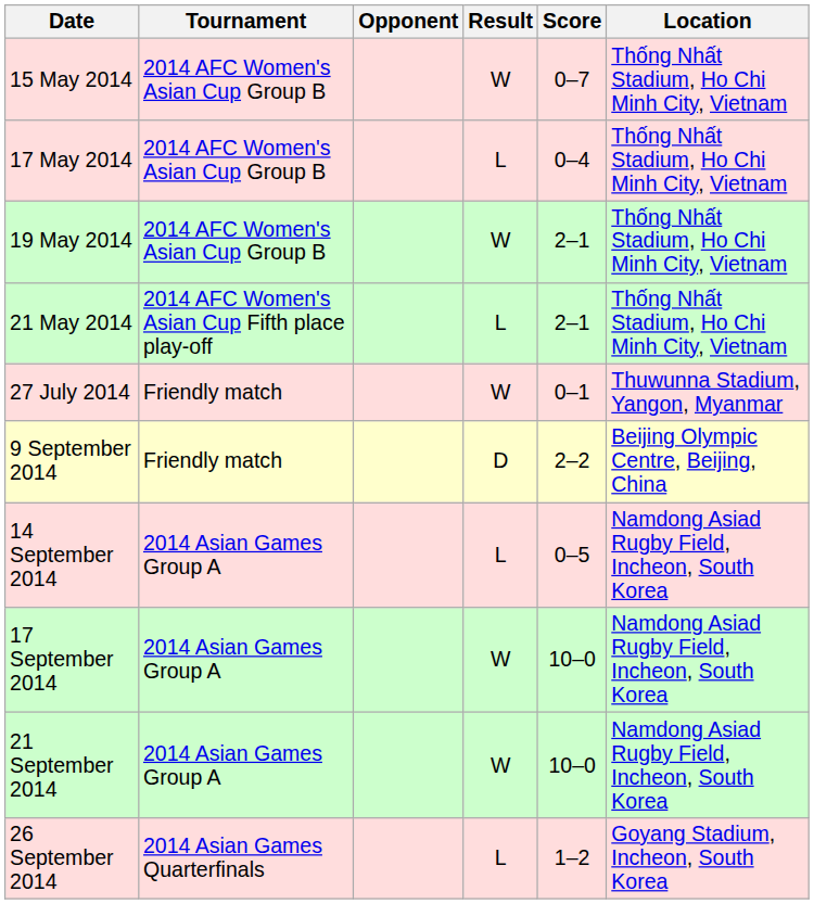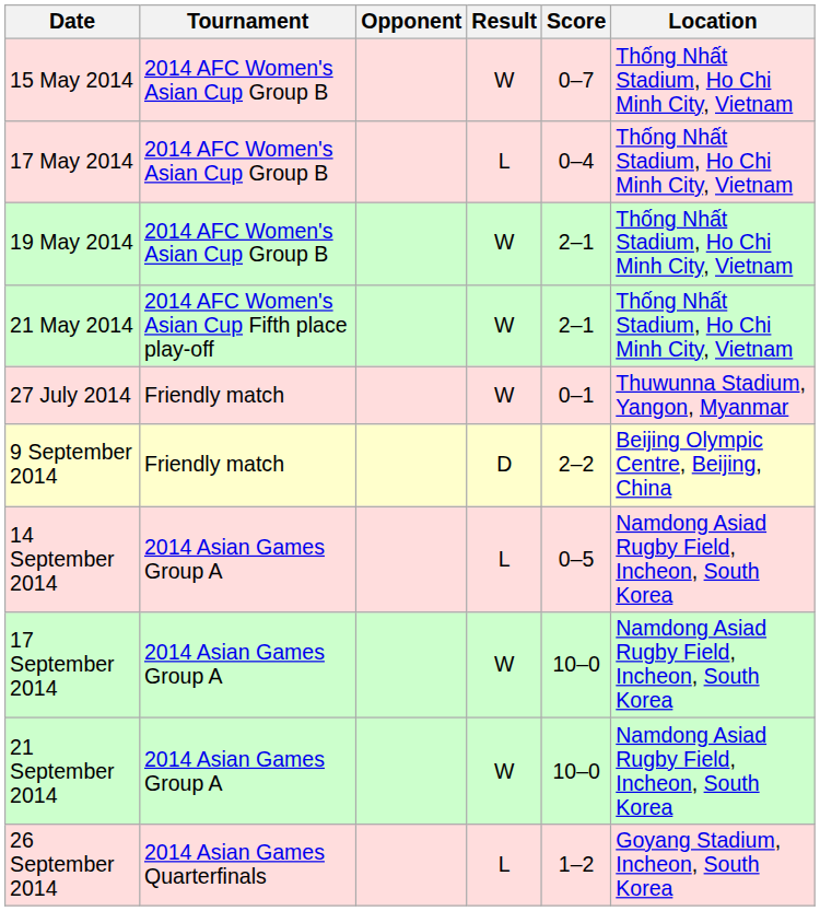 <table class="wikitable">
 <tr>
 <th>Date</th>
 <th>Tournament</th>
 <th>Opponent</th>
 <th>Result</th>
 <th>Score</th>
 <th>Location</th>
 </tr>
 <tr style="background:#fdd;">
 <td>15 May 2014</td>
 <td><a href='#'>2014 AFC Women's Asian Cup</a> Group B</td>
 <td></td>
 <td style="text-align:center">W</td>
 <td style="text-align:center">0–7</td>
 <td> <a href='#'>Thống Nhất Stadium</a>, <a href='#'>Ho Chi Minh City</a>, <a href='#'>Vietnam</a></td>
 </tr>
 <tr style="background:#fdd;">
 <td>17 May 2014</td>
 <td><a href='#'>2014 AFC Women's Asian Cup</a> Group B</td>
 <td></td>
 <td style="text-align:center">L</td>
 <td style="text-align:center">0–4</td>
 <td> <a href='#'>Thống Nhất Stadium</a>, <a href='#'>Ho Chi Minh City</a>, <a href='#'>Vietnam</a></td>
 </tr>
 <tr style="background:#cfc;">
 <td>19 May 2014</td>
 <td><a href='#'>2014 AFC Women's Asian Cup</a> Group B</td>
 <td></td>
 <td style="text-align:center">W</td>
 <td style="text-align:center">2–1</td>
 <td> <a href='#'>Thống Nhất Stadium</a>, <a href='#'>Ho Chi Minh City</a>, <a href='#'>Vietnam</a></td>
 </tr>
 <tr style="background:#cfc;">
 <td>21 May 2014</td>
 <td><a href='#'>2014 AFC Women's Asian Cup</a> Fifth place play-off</td>
 <td></td>
-<td style="text-align:center">L</td>
+<td style="text-align:center">W</td>
 <td style="text-align:center">2–1</td>
 <td> <a href='#'>Thống Nhất Stadium</a>, <a href='#'>Ho Chi Minh City</a>, <a href='#'>Vietnam</a></td>
 </tr>
 <tr style="background:#fdd;">
 <td>27 July 2014</td>
 <td>Friendly match</td>
 <td></td>
 <td style="text-align:center">W</td>
 <td style="text-align:center">0–1</td>
 <td> <a href='#'>Thuwunna Stadium</a>, <a href='#'>Yangon</a>, <a href='#'>Myanmar</a></td>
 </tr>
 <tr style="background:#FFFFCC">
 <td>9 September 2014</td>
 <td>Friendly match</td>
 <td></td>
 <td style="text-align:center">D</td>
 <td style="text-align:center">2–2</td>
 <td> <a href='#'>Beijing Olympic Centre</a>, <a href='#'>Beijing</a>, <a href='#'>China</a></td>
 </tr>
 <tr style="background:#fdd;">
 <td>14 September 2014</td>
 <td><a href='#'>2014 Asian Games</a> Group A</td>
 <td></td>
 <td style="text-align:center">L</td>
 <td style="text-align:center">0–5</td>
 <td> <a href='#'>Namdong Asiad Rugby Field</a>, <a href='#'>Incheon</a>, <a href='#'>South Korea</a></td>
 </tr>
 <tr style="background:#cfc;">
 <td>17 September 2014</td>
 <td><a href='#'>2014 Asian Games</a> Group A</td>
 <td></td>
 <td style="text-align:center">W</td>
 <td style="text-align:center">10–0</td>
 <td> <a href='#'>Namdong Asiad Rugby Field</a>, <a href='#'>Incheon</a>, <a href='#'>South Korea</a></td>
 </tr>
 <tr style="background:#cfc;">
 <td>21 September 2014</td>
 <td><a href='#'>2014 Asian Games</a> Group A</td>
 <td></td>
 <td style="text-align:center">W</td>
 <td style="text-align:center">10–0</td>
 <td> <a href='#'>Namdong Asiad Rugby Field</a>, <a href='#'>Incheon</a>, <a href='#'>South Korea</a></td>
 </tr>
 <tr style="background:#fdd;">
 <td>26 September 2014</td>
 <td><a href='#'>2014 Asian Games</a> Quarterfinals</td>
 <td></td>
 <td style="text-align:center">L</td>
 <td style="text-align:center">1–2</td>
 <td> <a href='#'>Goyang Stadium</a>, <a href='#'>Incheon</a>, <a href='#'>South Korea</a></td>
 </tr>
 </table>
